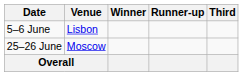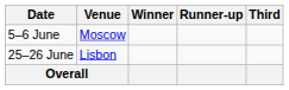 <table class="wikitable">
 <tr>
 <th>Date</th>
 <th>Venue</th>
 <th>Winner</th>
 <th>Runner-up</th>
 <th>Third</th>
 </tr>
 <tr>
 <td>5–6 June</td>
-<td> <a href='#'>Lisbon</a></td>
+<td> <a href='#'>Moscow</a></td>
 <td></td>
 <td></td>
 <td></td>
 </tr>
 <tr>
 <td>25–26 June</td>
-<td> <a href='#'>Moscow</a></td>
+<td> <a href='#'>Lisbon</a></td>
 <td></td>
 <td></td>
 <td></td>
 </tr>
 <tr>
 <th colspan=2>Overall</th>
 <th></th>
 <th></th>
 <th></th>
 </tr>
 </table>
